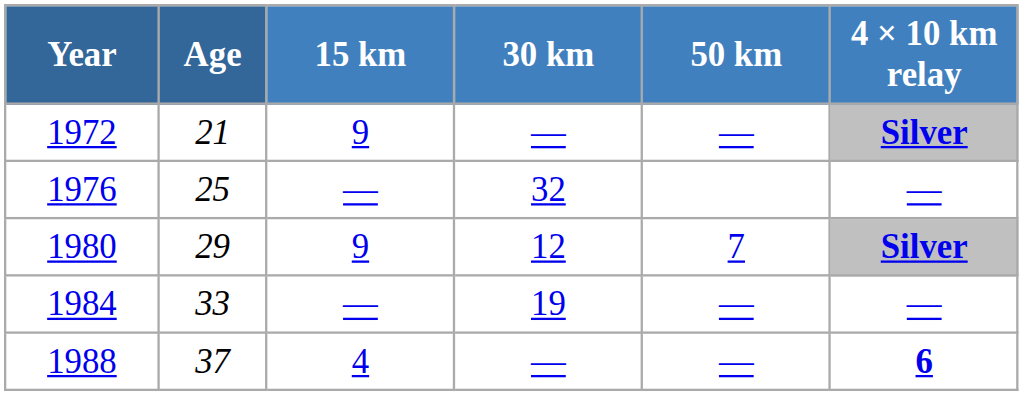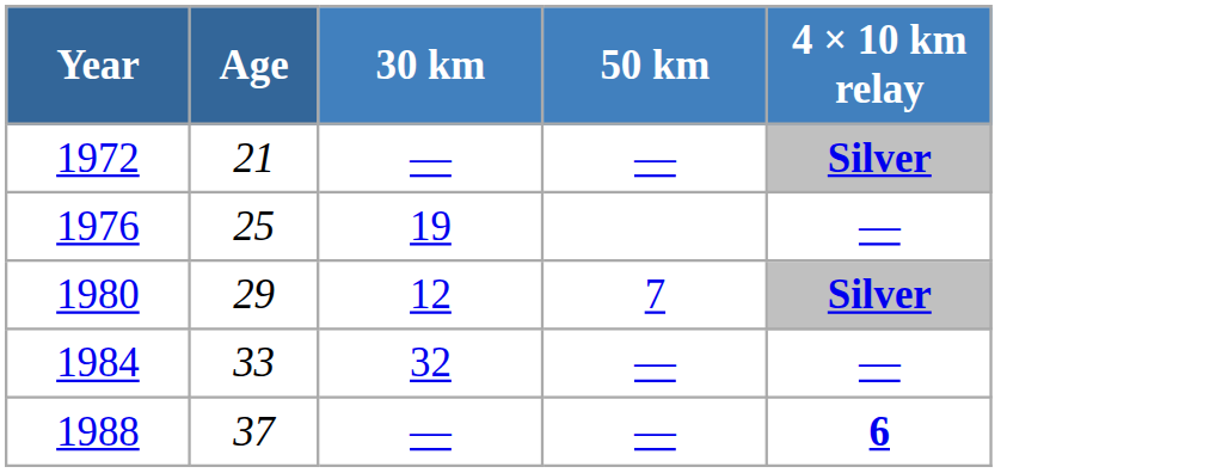 <table class="wikitable" style="font-size:95%; text-align:center; border:grey solid 1px; border-collapse:collapse; background:#ffffff;">
 <tr>
 <th style="background-color:#369; color:white; width:60px;"> Year </th>
 <th style="background-color:#369; color:white; width:40px;"> Age </th>
-<th style="background-color:#4180be; color:white; width:75px;"> 15 km </th>
 <th style="background-color:#4180be; color:white; width:75px;"> 30 km </th>
 <th style="background-color:#4180be; color:white; width:75px;"> 50 km </th>
 <th style="background-color:#4180be; color:white; width:75px;"> 4 × 10 km <br> relay </th>
 </tr>
 <tr>
 <td><a href='#'>1972</a></td>
 <td><em>21</em></td>
-<td><a href='#'>9</a></td>
 <td><a href='#'>—</a></td>
 <td><a href='#'>—</a></td>
 <td style="background:silver;"><a href='#'><strong>Silver</strong></a></td>
 </tr>
 <tr>
 <td><a href='#'>1976</a></td>
 <td><em>25</em></td>
-<td><a href='#'>—</a></td>
-<td><a href='#'>32</a></td>
+<td><a href='#'>19</a></td>
 <td><a href='#'></a></td>
 <td><a href='#'>—</a></td>
 </tr>
 <tr>
 <td><a href='#'>1980</a></td>
 <td><em>29</em></td>
-<td><a href='#'>9</a></td>
 <td><a href='#'>12</a></td>
 <td><a href='#'>7</a></td>
 <td style="background:silver;"><a href='#'><strong>Silver</strong></a></td>
 </tr>
 <tr>
 <td><a href='#'>1984</a></td>
 <td><em>33</em></td>
-<td><a href='#'>—</a></td>
-<td><a href='#'>19</a></td>
+<td><a href='#'>32</a></td>
 <td><a href='#'>—</a></td>
 <td><a href='#'>—</a></td>
 </tr>
 <tr>
 <td><a href='#'>1988</a></td>
 <td><em>37</em></td>
-<td><a href='#'>4</a></td>
 <td><a href='#'>—</a></td>
 <td><a href='#'>—</a></td>
 <td><strong><a href='#'>6</a></strong></td>
 </tr>
 </table>
